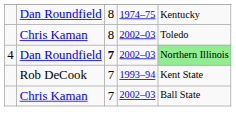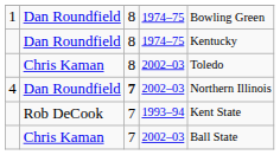 <table class="wikitable">
 <tr>
+</tr>
+<tr>
+<td>1</td>
+<td><a href='#'>Dan Roundfield</a></td>
+<td>8</td>
+<td style="font-size:80%;"><a href='#'>1974–75</a></td>
+<td style="font-size:80%;">Bowling Green</td>
 </tr>
 <tr>
 <td></td>
 <td><a href='#'>Dan Roundfield</a></td>
 <td>8</td>
 <td style="font-size:80%;"><a href='#'>1974–75</a></td>
 <td style="font-size:80%;">Kentucky</td>
 </tr>
 <tr>
 <td></td>
 <td><a href='#'>Chris Kaman</a></td>
 <td>8</td>
 <td style="font-size:80%;"><a href='#'>2002–03</a></td>
 <td style="font-size:80%;">Toledo</td>
 </tr>
 <tr>
 <td>4</td>
 <td><a href='#'>Dan Roundfield</a></td>
 <td><strong>7</strong></td>
 <td style="font-size:80%;"><a href='#'>2002–03</a></td>
-<td style="background: lightgreen; font-size:80%;">Northern Illinois</td>
+<td style="font-size:80%;">Northern Illinois</td>
 </tr>
 <tr>
 <td></td>
 <td>Rob DeCook</td>
 <td>7</td>
 <td style="font-size:80%;"><a href='#'>1993–94</a></td>
 <td style="font-size:80%;">Kent State</td>
 </tr>
 <tr>
 <td></td>
 <td><a href='#'>Chris Kaman</a></td>
 <td>7</td>
 <td style="font-size:80%;"><a href='#'>2002–03</a></td>
 <td style="font-size:80%;">Ball State</td>
 </tr>
 </table>
